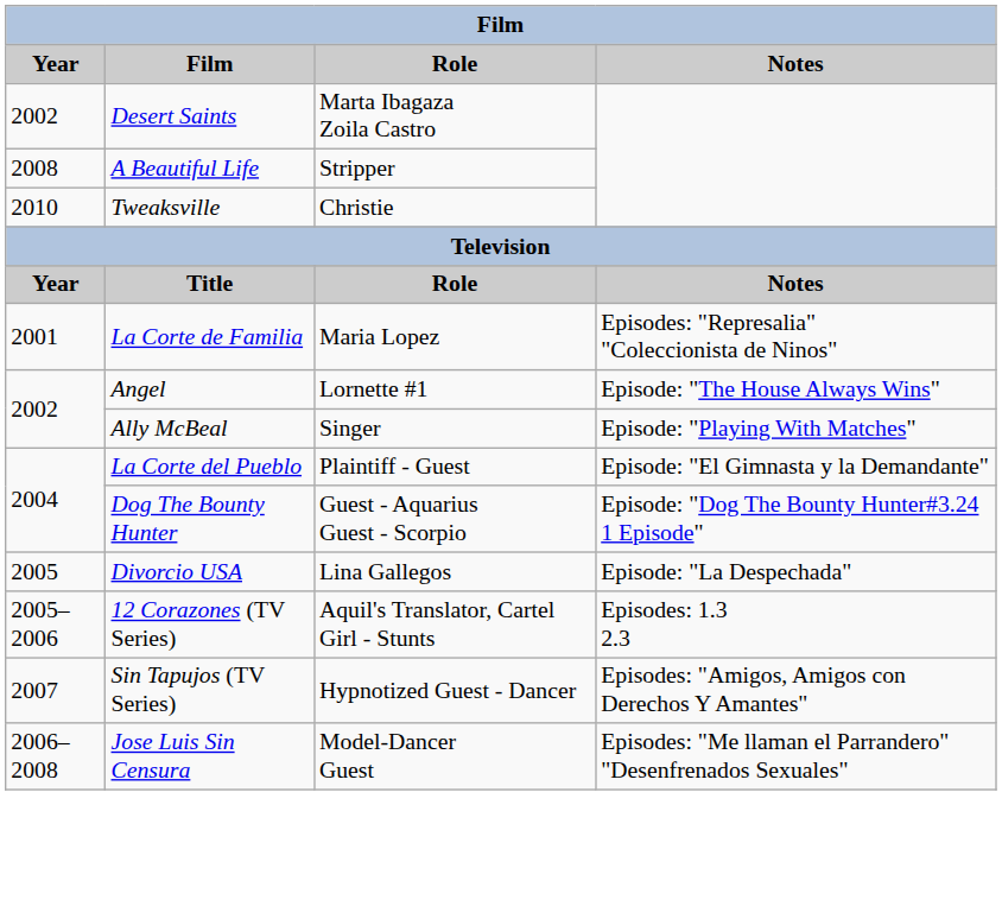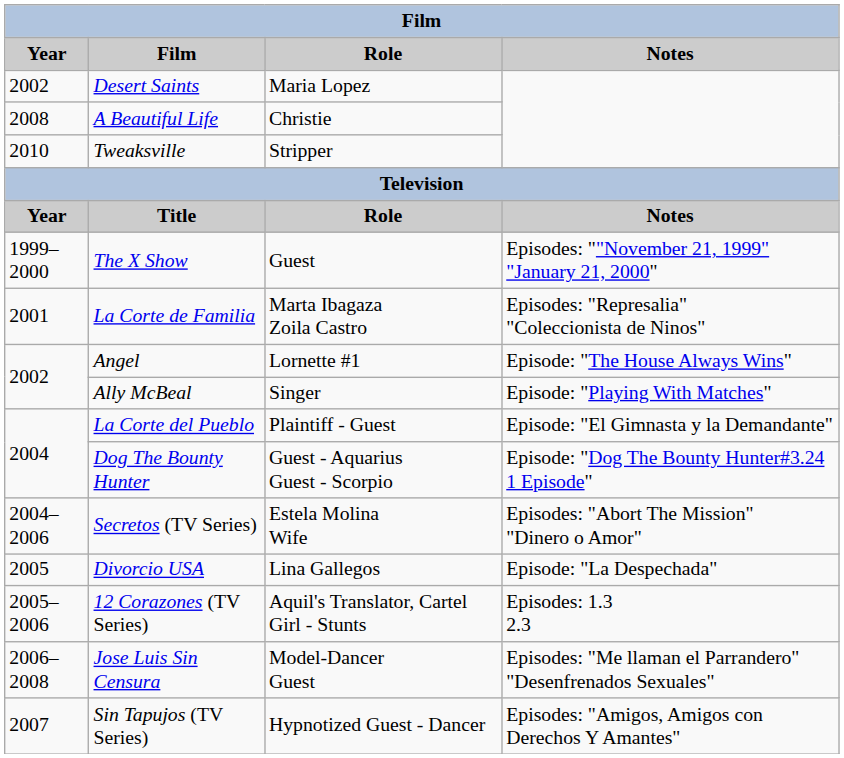 <table class="wikitable" style="font-size:90%">
 <tr style="text-align:center;">
 <th colspan=4 style="background:#B0C4DE;">Film</th>
 </tr>
 <tr style="text-align:center;">
 <th style="background:#ccc;">Year</th>
 <th style="background:#ccc;">Film</th>
 <th style="background:#ccc;">Role</th>
 <th style="background:#ccc;">Notes</th>
 </tr>
 <tr>
 <td>2002</td>
 <td><em><a href='#'>Desert Saints</a></em></td>
-<td>Marta Ibagaza<br>Zoila Castro</td>
+<td>Maria Lopez</td>
 </tr>
 <tr>
 <td>2008</td>
 <td><em><a href='#'>A Beautiful Life</a></em></td>
-<td>Stripper</td>
+<td>Christie</td>
 </tr>
 <tr>
 <td>2010</td>
 <td><em>Tweaksville</em></td>
-<td>Christie</td>
+<td>Stripper</td>
 </tr>
 <tr style="text-align:center;">
 <th colspan=4 style="background:#B0C4DE;">Television</th>
 </tr>
 <tr style="text-align:center;">
 <th style="background:#ccc;">Year</th>
 <th style="background:#ccc;">Title</th>
 <th style="background:#ccc;">Role</th>
 <th style="background:#ccc;">Notes</th>
 </tr>
 <tr>
+<td>1999–2000</td>
+<td><em><a href='#'>The X Show</a></em></td>
+<td>Guest</td>
+<td>Episodes: "<a href='#'>"November 21, 1999"<br>"January 21, 2000</a>"</td>
+</tr>
+<tr>
 <td>2001</td>
 <td><em><a href='#'>La Corte de Familia</a></em></td>
-<td>Maria Lopez</td>
+<td>Marta Ibagaza<br>Zoila Castro</td>
 <td>Episodes: "Represalia"<br>"Coleccionista de Ninos"</td>
 </tr>
 <tr>
 <td rowspan=2>2002</td>
 <td><em>Angel</em></td>
 <td>Lornette #1</td>
 <td>Episode: "<a href='#'>The House Always Wins</a>"</td>
 </tr>
 <tr>
 <td><em>Ally McBeal</em></td>
 <td>Singer</td>
 <td>Episode: "<a href='#'>Playing With Matches</a>"</td>
 </tr>
 <tr>
 <td rowspan=2>2004</td>
 <td><em><a href='#'>La Corte del Pueblo</a></em></td>
 <td>Plaintiff - Guest</td>
 <td>Episode: "El Gimnasta y la Demandante"</td>
 </tr>
 <tr>
 <td><em><a href='#'>Dog The Bounty Hunter</a></em></td>
 <td>Guest - Aquarius<br>Guest - Scorpio</td>
 <td>Episode: "<a href='#'>Dog The Bounty Hunter#3.24 1 Episode</a>"</td>
 </tr>
 <tr>
+<td>2004–2006</td>
+<td><em><a href='#'>Secretos</a></em> (TV Series)</td>
+<td>Estela Molina<br>Wife</td>
+<td>Episodes: "Abort The Mission"<br>"Dinero o Amor"</td>
+</tr>
+<tr>
 <td>2005</td>
 <td><em><a href='#'>Divorcio USA</a></em></td>
 <td>Lina Gallegos</td>
 <td>Episode: "La Despechada"</td>
 </tr>
 <tr>
 <td>2005–2006</td>
 <td><em><a href='#'>12 Corazones</a></em> (TV Series)</td>
 <td>Aquil's Translator, Cartel Girl - Stunts</td>
 <td>Episodes:  1.3<br>2.3</td>
 </tr>
 <tr>
+<td>2006–2008</td>
+<td><em><a href='#'>Jose Luis Sin Censura</a></em></td>
+<td>Model-Dancer<br>Guest</td>
+<td>Episodes: "Me llaman el Parrandero"<br>"Desenfrenados Sexuales"</td>
+</tr>
+<tr>
 <td>2007</td>
 <td><em>Sin Tapujos</em> (TV Series)</td>
 <td>Hypnotized Guest - Dancer</td>
 <td>Episodes: "Amigos, Amigos con Derechos Y Amantes"</td>
 </tr>
-<tr>
-<td>2006–2008</td>
-<td><em><a href='#'>Jose Luis Sin Censura</a></em></td>
-<td>Model-Dancer<br>Guest</td>
-<td>Episodes: "Me llaman el Parrandero"<br>"Desenfrenados Sexuales"</td>
-</tr>
 </table>
